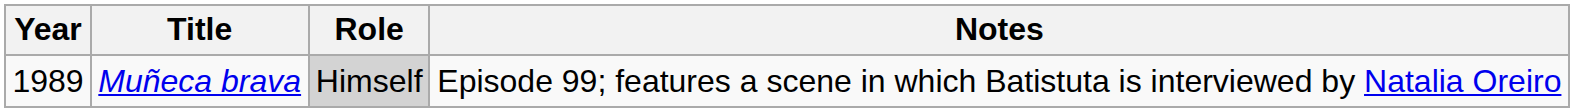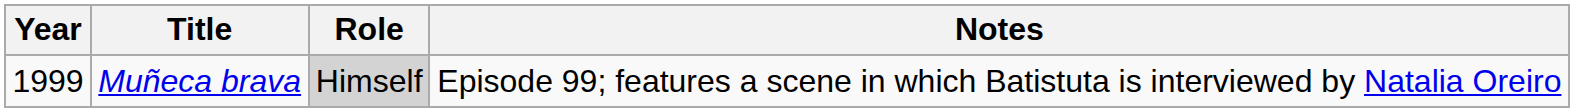 <table class="wikitable sortable">
 <tr>
 <th>Year</th>
 <th>Title</th>
 <th>Role</th>
 <th class="unsortable">Notes</th>
 </tr>
 <tr>
-<td>1989</td>
+<td>1999</td>
 <td><em><a href='#'>Muñeca brava</a></em></td>
 <td style="background: lightgrey;">Himself</td>
 <td>Episode 99; features a scene in which Batistuta is interviewed by <a href='#'>Natalia Oreiro</a></td>
 </tr>
 </table>
